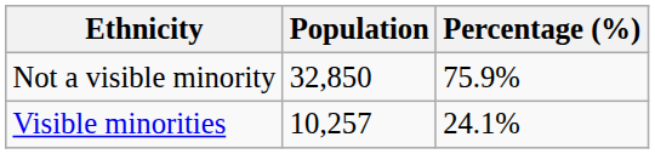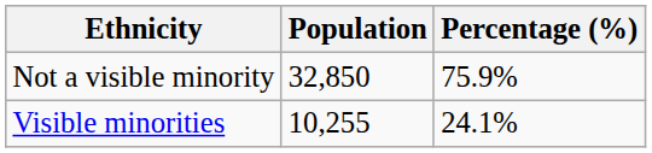 <table class="wikitable">
 <tr>
 <th>Ethnicity</th>
 <th>Population</th>
 <th>Percentage (%)</th>
 </tr>
 <tr>
 <td>Not a visible minority</td>
 <td>32,850</td>
 <td>75.9%</td>
 </tr>
 <tr>
 <td><a href='#'>Visible minorities</a></td>
-<td>10,257</td>
+<td>10,255</td>
 <td>24.1%</td>
 </tr>
 </table>
